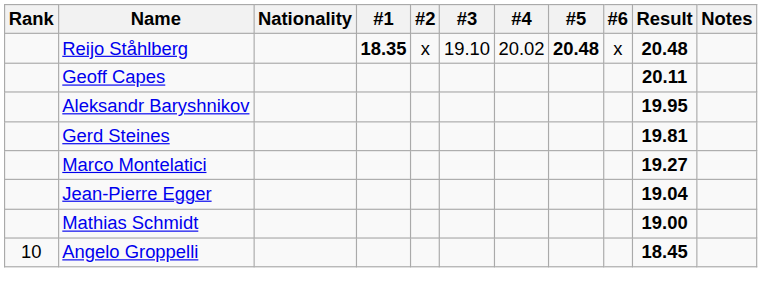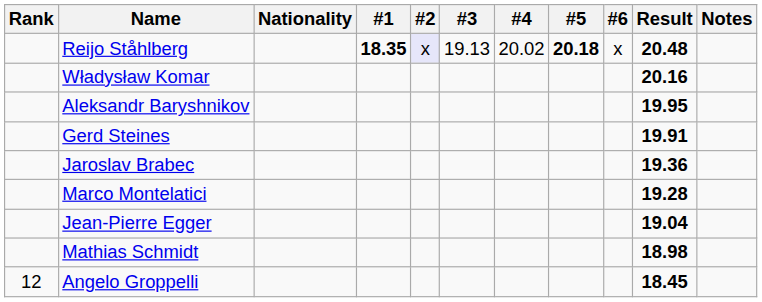 <table class="wikitable sortable" style="text-align:center">
 <tr>
 <th>Rank</th>
 <th>Name</th>
 <th>Nationality</th>
 <th>#1</th>
 <th>#2</th>
 <th>#3</th>
 <th>#4</th>
 <th>#5</th>
 <th>#6</th>
 <th>Result</th>
 <th>Notes</th>
 </tr>
 <tr>
 <td></td>
 <td align="left"><a href='#'>Reijo Ståhlberg</a></td>
 <td align=left></td>
 <td><strong>18.35</strong></td>
-<td>x</td>
-<td>19.10</td>
+<td style="background: lavender;">x</td>
+<td>19.13</td>
 <td>20.02</td>
-<td><strong>20.48</strong></td>
+<td><strong>20.18</strong></td>
 <td>x</td>
 <td><strong>20.48</strong></td>
 <td></td>
 </tr>
 <tr>
 <td></td>
-<td align="left"><a href='#'>Geoff Capes</a></td>
+<td align="left"><a href='#'>Władysław Komar</a></td>
 <td align=left></td>
 <td></td>
 <td></td>
 <td></td>
 <td></td>
 <td></td>
 <td></td>
-<td><strong>20.11</strong></td>
+<td><strong>20.16</strong></td>
 <td></td>
 </tr>
 <tr>
 <td></td>
 <td align="left"><a href='#'>Aleksandr Baryshnikov</a></td>
 <td align=left></td>
 <td></td>
 <td></td>
 <td></td>
 <td></td>
 <td></td>
 <td></td>
 <td><strong>19.95</strong></td>
 <td></td>
 </tr>
 <tr>
 <td></td>
 <td align="left"><a href='#'>Gerd Steines</a></td>
 <td align=left></td>
 <td></td>
 <td></td>
 <td></td>
 <td></td>
 <td></td>
 <td></td>
-<td><strong>19.81</strong></td>
+<td><strong>19.91</strong></td>
+<td></td>
+</tr>
+<tr>
+<td></td>
+<td align="left"><a href='#'>Jaroslav Brabec</a></td>
+<td align=left></td>
+<td></td>
+<td></td>
+<td></td>
+<td></td>
+<td></td>
+<td></td>
+<td><strong>19.36</strong></td>
 <td></td>
 </tr>
 <tr>
 <td></td>
 <td align="left"><a href='#'>Marco Montelatici</a></td>
 <td align=left></td>
 <td></td>
 <td></td>
 <td></td>
 <td></td>
 <td></td>
 <td></td>
-<td><strong>19.27</strong></td>
+<td><strong>19.28</strong></td>
 <td></td>
 </tr>
 <tr>
 <td></td>
 <td align="left"><a href='#'>Jean-Pierre Egger</a></td>
 <td align=left></td>
 <td></td>
 <td></td>
 <td></td>
 <td></td>
 <td></td>
 <td></td>
 <td><strong>19.04</strong></td>
 <td></td>
 </tr>
 <tr>
 <td></td>
 <td align="left"><a href='#'>Mathias Schmidt</a></td>
 <td align=left></td>
 <td></td>
 <td></td>
 <td></td>
 <td></td>
 <td></td>
 <td></td>
-<td><strong>19.00</strong></td>
+<td><strong>18.98</strong></td>
 <td></td>
 </tr>
 <tr>
-<td>10</td>
+<td>12</td>
 <td align="left"><a href='#'>Angelo Groppelli</a></td>
 <td align=left></td>
 <td></td>
 <td></td>
 <td></td>
 <td></td>
 <td></td>
 <td></td>
 <td><strong>18.45</strong></td>
 <td></td>
 </tr>
 </table>
